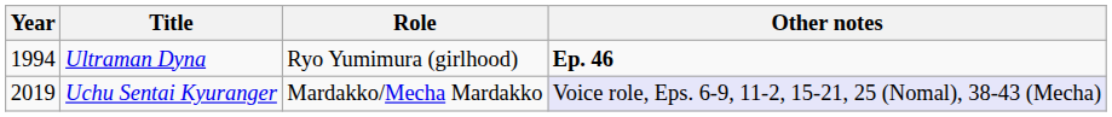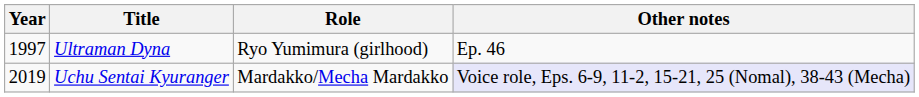 <table class="wikitable">
 <tr>
 <th>Year</th>
 <th>Title</th>
 <th>Role</th>
 <th>Other notes</th>
 </tr>
 <tr>
-<td>1994</td>
+<td>1997</td>
 <td><em><a href='#'>Ultraman Dyna</a></em></td>
 <td>Ryo Yumimura (girlhood)</td>
-<td><strong>Ep. 46</strong></td>
+<td>Ep. 46</td>
 </tr>
 <tr>
 <td>2019</td>
 <td><em><a href='#'>Uchu Sentai Kyuranger</a></em></td>
 <td>Mardakko/<a href='#'>Mecha</a> Mardakko</td>
 <td style="background: lavender;">Voice role, Eps. 6-9, 11-2, 15-21, 25 (Nomal), 38-43 (Mecha)</td>
 </tr>
 </table>
